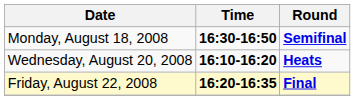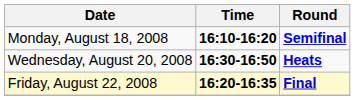 <table class="wikitable">
 <tr>
 <th>Date</th>
 <th>Time</th>
 <th>Round</th>
 </tr>
 <tr>
 <td>Monday, August 18, 2008</td>
-<td><strong>16:30-16:50</strong></td>
+<td><strong>16:10-16:20</strong></td>
 <td><strong><a href='#'>Semifinal</a></strong></td>
 </tr>
 <tr>
 <td>Wednesday, August 20, 2008</td>
-<td><strong>16:10-16:20</strong></td>
+<td><strong>16:30-16:50</strong></td>
 <td><strong><a href='#'>Heats</a></strong></td>
 </tr>
 <tr>
 <td style=background:lemonchiffon>Friday, August 22, 2008</td>
 <td style=background:lemonchiffon><strong>16:20-16:35</strong></td>
 <td style=background:lemonchiffon><strong><a href='#'>Final</a></strong></td>
 </tr>
 <tr>
 </tr>
 </table>
